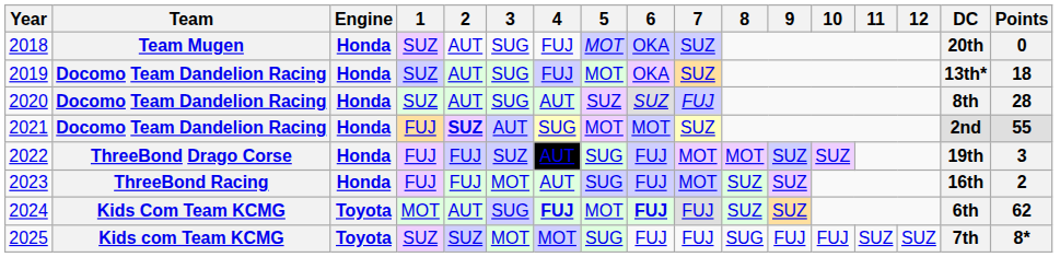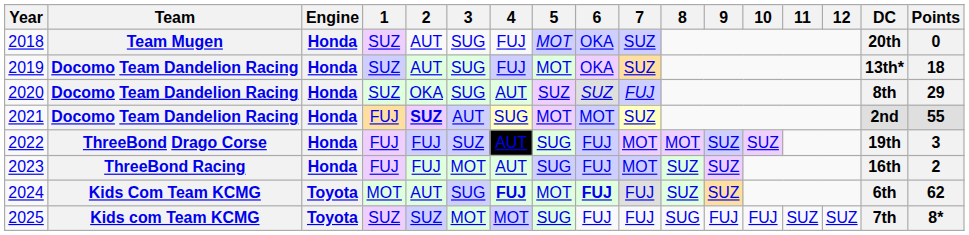 <table class="wikitable" style="text-align:center; font-size:85%">
 <tr>
 <th>Year</th>
 <th>Team</th>
 <th>Engine</th>
 <th>1</th>
 <th>2</th>
 <th>3</th>
 <th>4</th>
 <th>5</th>
 <th>6</th>
 <th>7</th>
 <th>8</th>
 <th>9</th>
 <th>10</th>
 <th>11</th>
 <th>12</th>
 <th>DC</th>
 <th>Points</th>
 </tr>
 <tr>
 <td><a href='#'>2018</a></td>
 <th nowrap><a href='#'>Team Mugen</a></th>
 <th><a href='#'>Honda</a></th>
 <td style="background:#EFCFFF;"><a href='#'>SUZ</a><br></td>
 <td><a href='#'>AUT</a></td>
 <td><a href='#'>SUG</a></td>
 <td><a href='#'>FUJ</a></td>
 <td style="background:#CFCFFF;"><em><a href='#'>MOT</a></em><br></td>
 <td style="background:#CFCFFF;"><a href='#'>OKA</a><br></td>
 <td style="background:#CFCFFF;"><a href='#'>SUZ</a><br></td>
 <td colspan=5></td>
 <th>20th</th>
 <th>0</th>
 </tr>
 <tr>
 <td><a href='#'>2019</a></td>
 <th nowrap><a href='#'>Docomo</a> <a href='#'>Team Dandelion Racing</a></th>
 <th><a href='#'>Honda</a></th>
 <td style="background:#CFCFFF;"><a href='#'>SUZ</a><br></td>
 <td style="background:#DFFFDF;"><a href='#'>AUT</a><br></td>
 <td style="background:#DFFFDF;"><a href='#'>SUG</a><br></td>
 <td style="background:#CFCFFF;"><a href='#'>FUJ</a><br></td>
 <td style="background:#DFFFDF;"><a href='#'>MOT</a><br></td>
 <td style="background:#EFCFFF;"><a href='#'>OKA</a><br></td>
 <td style="background:#FFDF9F;"><a href='#'>SUZ</a><br></td>
 <td colspan=5></td>
 <th>13th*</th>
 <th>18</th>
 </tr>
 <tr>
 <td><a href='#'>2020</a></td>
 <th nowrap><a href='#'>Docomo</a> <a href='#'>Team Dandelion Racing</a></th>
 <th><a href='#'>Honda</a></th>
 <td style="background:#DFFFDF;"><a href='#'>SUZ</a><br></td>
-<td style="background:#DFFFDF;"><a href='#'>AUT</a><br></td>
+<td style="background:#DFFFDF;"><a href='#'>OKA</a><br></td>
 <td style="background:#DFFFDF;"><a href='#'>SUG</a><br></td>
 <td style="background:#DFFFDF;"><a href='#'>AUT</a><br></td>
 <td style="background:#EFCFFF;"><a href='#'>SUZ</a><br></td>
 <td style="background:#DFDFDF;"><em><a href='#'>SUZ</a></em><br></td>
 <td style="background:#CFCFFF;"><em><a href='#'>FUJ</a></em><br></td>
 <td colspan=5></td>
 <th>8th</th>
-<th>28</th>
+<th>29</th>
 </tr>
 <tr>
 <td><a href='#'>2021</a></td>
 <th nowrap><a href='#'>Docomo</a> <a href='#'>Team Dandelion Racing</a></th>
 <th><a href='#'>Honda</a></th>
 <td style="background:#FFDF9F;"><a href='#'>FUJ</a><br></td>
 <td style="background:#EFCFFF;"><strong><a href='#'>SUZ</a></strong><br></td>
 <td style="background:#CFCFFF;"><a href='#'>AUT</a><br></td>
 <td style="background:#FFFFBF;"><a href='#'>SUG</a><br></td>
 <td style="background:#EFCFFF;"><a href='#'>MOT</a><br></td>
 <td style="background:#CFCFFF;"><a href='#'>MOT</a><br></td>
 <td style="background:#FFFFBF;"><a href='#'>SUZ</a><br></td>
 <td colspan=5></td>
 <th style="background:#DFDFDF;">2nd</th>
 <th style="background:#DFDFDF;">55</th>
 </tr>
 <tr>
 <td><a href='#'>2022</a></td>
 <th nowrap><a href='#'>ThreeBond</a> <a href='#'>Drago Corse</a></th>
 <th><a href='#'>Honda</a></th>
 <td style="background:#EFCFFF;"><a href='#'>FUJ</a><br></td>
 <td style="background:#CFCFFF;"><a href='#'>FUJ</a><br></td>
 <td style="background:#CFCFFF;"><a href='#'>SUZ</a><br></td>
 <td style="background:#000000; color:white"><a href='#'><span>AUT</span></a><br></td>
 <td style="background:#DFFFDF;"><a href='#'>SUG</a><br></td>
 <td style="background:#CFCFFF;"><a href='#'>FUJ</a><br></td>
 <td style="background:#EFCFFF;"><a href='#'>MOT</a><br></td>
 <td style="background:#EFCFFF;"><a href='#'>MOT</a><br></td>
 <td style="background:#CFCFFF;"><a href='#'>SUZ</a><br></td>
 <td style="background:#EFCFFF;"><a href='#'>SUZ</a><br></td>
 <td colspan=2></td>
 <th>19th</th>
 <th>3</th>
 </tr>
 <tr>
 <td><a href='#'>2023</a></td>
 <th nowrap><a href='#'>ThreeBond Racing</a></th>
 <th><a href='#'>Honda</a></th>
 <td style="background:#EFCFFF;"><a href='#'>FUJ</a><br></td>
 <td style="background:#DFFFDF;"><a href='#'>FUJ</a><br></td>
 <td style="background:#DFFFDF;"><a href='#'>MOT</a><br></td>
 <td style="background:#DFFFDF;"><a href='#'>AUT</a><br></td>
 <td style="background:#CFCFFF;"><a href='#'>SUG</a><br></td>
 <td style="background:#CFCFFF;"><a href='#'>FUJ</a><br></td>
 <td style="background:#CFCFFF;"><a href='#'>MOT</a><br></td>
 <td style="background:#DFFFDF;"><a href='#'>SUZ</a><br></td>
 <td style="background:#EFCFFF;"><a href='#'>SUZ</a><br></td>
 <td colspan=3></td>
 <th>16th</th>
 <th>2</th>
 </tr>
 <tr>
 <td><a href='#'>2024</a></td>
 <th nowrap><a href='#'>Kids Com Team KCMG</a></th>
 <th><a href='#'>Toyota</a></th>
 <td style="background:#DFFFDF;"><a href='#'>MOT</a><br></td>
 <td style="background:#DFFFDF;"><a href='#'>AUT</a><br></td>
 <td style="background:#CFCFFF;"><a href='#'>SUG</a><br></td>
 <td style="background:#DFFFDF;"><strong><a href='#'>FUJ</a></strong><br></td>
 <td style="background:#DFFFDF;"><a href='#'>MOT</a><br></td>
 <td style="background:#DFFFDF;"><strong><a href='#'>FUJ</a></strong><br></td>
 <td style="background:#DFDFDF;"><a href='#'>FUJ</a><br></td>
 <td style="background:#DFFFDF;"><a href='#'>SUZ</a><br></td>
 <td style="background:#FFDF9F;"><a href='#'>SUZ</a><br></td>
 <td colspan=3></td>
 <th>6th</th>
 <th>62</th>
 </tr>
 <tr>
 <td><a href='#'>2025</a></td>
 <th nowrap><a href='#'>Kids com Team KCMG</a></th>
 <th><a href='#'>Toyota</a></th>
 <td style="background:#EFCFFF;"><a href='#'>SUZ</a><br></td>
 <td style="background:#CFCFFF;"><a href='#'>SUZ</a><br></td>
 <td style="background:#DFFFDF;"><a href='#'>MOT</a><br></td>
 <td style="background:#CFCFFF;"><a href='#'>MOT</a><br></td>
 <td style="background:#DFFFDF;"><a href='#'>SUG</a><br></td>
 <td style="background:#;"><a href='#'>FUJ</a><br></td>
 <td style="background:#;"><a href='#'>FUJ</a><br></td>
 <td style="background:#;"><a href='#'>SUG</a><br></td>
 <td style="background:#;"><a href='#'>FUJ</a><br></td>
 <td style="background:#;"><a href='#'>FUJ</a><br></td>
 <td style="background:#;"><a href='#'>SUZ</a><br></td>
 <td style="background:#;"><a href='#'>SUZ</a><br></td>
 <th>7th</th>
 <th>8*</th>
 </tr>
 </table>
